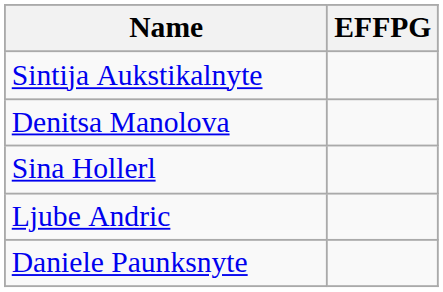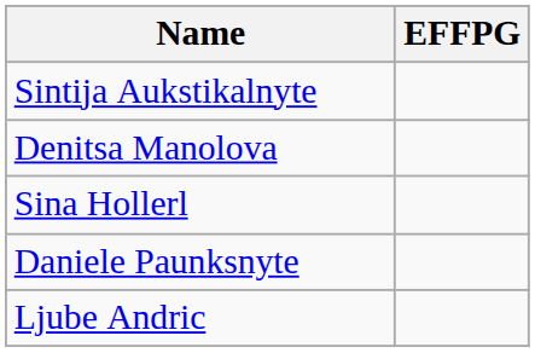 <table class=wikitable>
 <tr>
 <th width=167>Name</th>
 <th>EFFPG</th>
 </tr>
 <tr>
 <td> <a href='#'>Sintija Aukstikalnyte</a></td>
 <td></td>
 </tr>
 <tr>
 <td> <a href='#'>Denitsa Manolova</a></td>
 <td></td>
 </tr>
 <tr>
 <td> <a href='#'>Sina Hollerl</a></td>
 <td></td>
 </tr>
 <tr>
+<td> <a href='#'>Daniele Paunksnyte</a></td>
+<td></td>
+</tr>
+<tr>
 <td> <a href='#'>Ljube Andric</a></td>
 <td></td>
 </tr>
-<tr>
-<td> <a href='#'>Daniele Paunksnyte</a></td>
-<td></td>
-</tr>
 </table>
